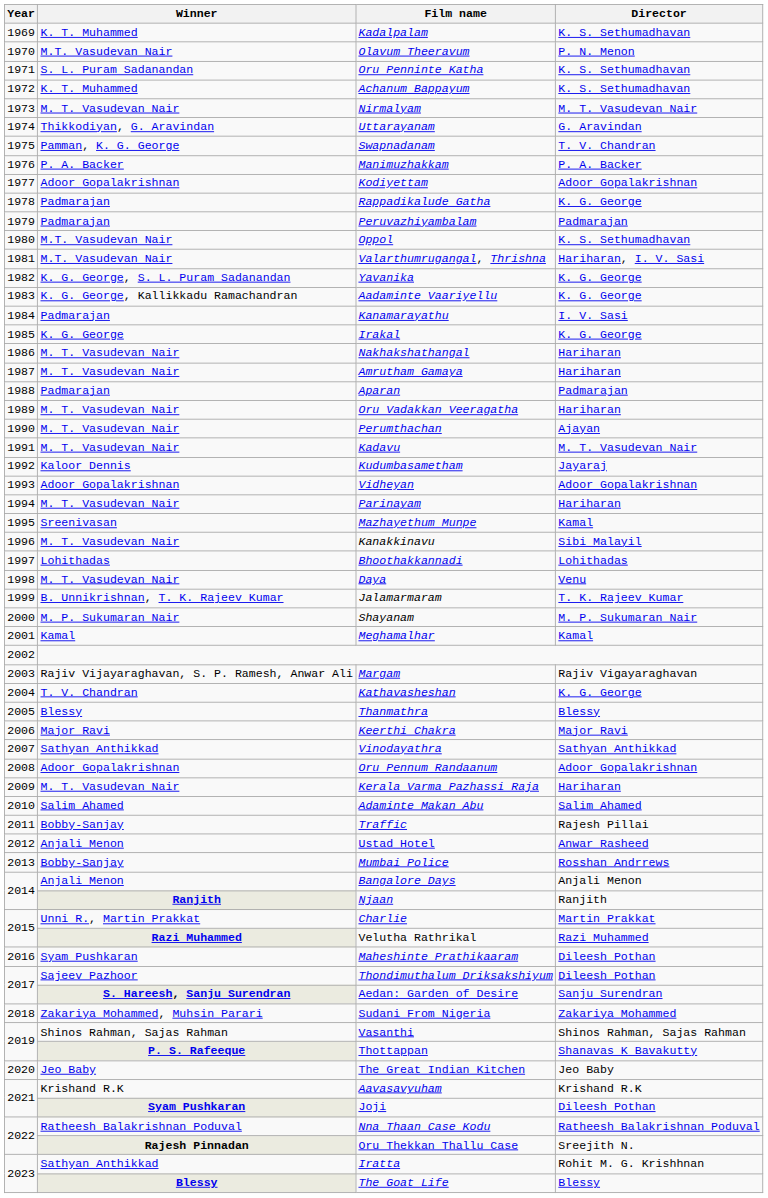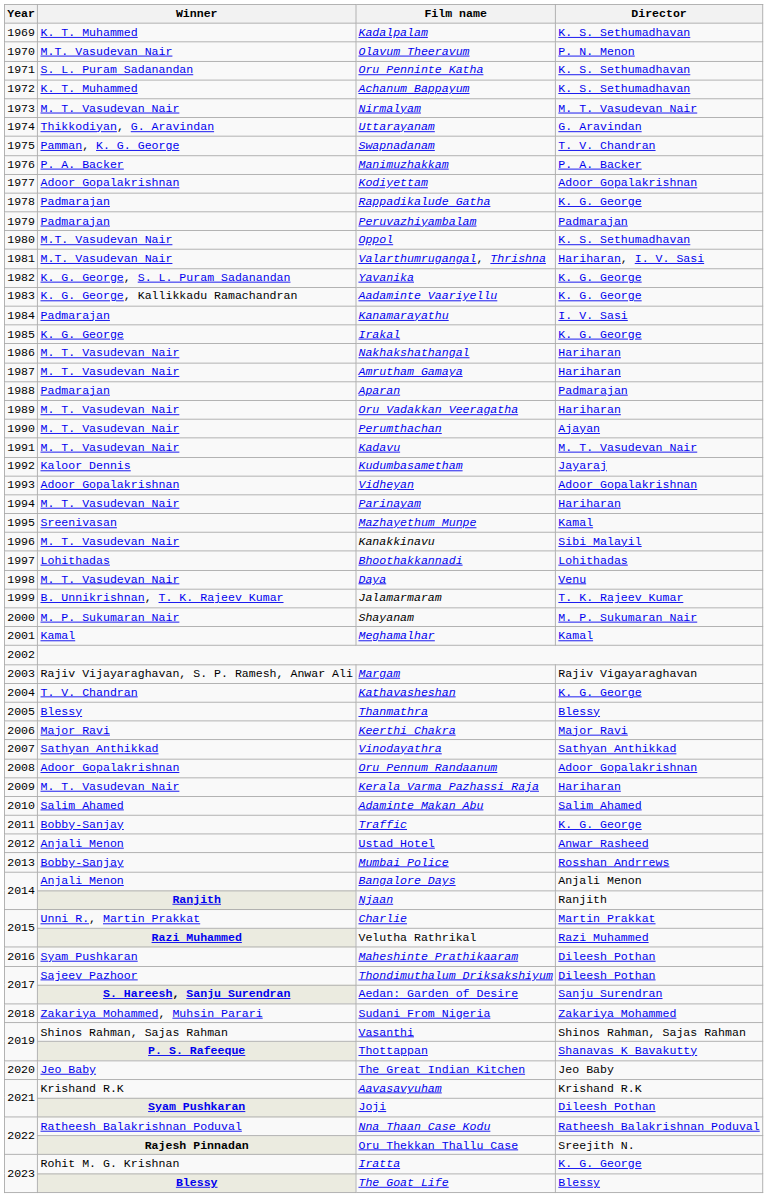 <table class="wikitable sortable">
 <tr>
 <th>Year</th>
 <th>Winner</th>
 <th>Film name</th>
 <th>Director</th>
 </tr>
 <tr>
 <td>1969</td>
 <td><a href='#'>K. T. Muhammed</a></td>
 <td><em><a href='#'>Kadalpalam</a></em></td>
 <td><a href='#'>K. S. Sethumadhavan</a></td>
 </tr>
 <tr>
 <td>1970</td>
 <td><a href='#'>M.T. Vasudevan Nair</a></td>
 <td><em><a href='#'>Olavum Theeravum</a></em></td>
 <td><a href='#'>P. N. Menon</a></td>
 </tr>
 <tr>
 <td>1971</td>
 <td><a href='#'>S. L. Puram Sadanandan</a></td>
 <td><em><a href='#'>Oru Penninte Katha</a></em></td>
 <td><a href='#'>K. S. Sethumadhavan</a></td>
 </tr>
 <tr>
 <td>1972</td>
 <td><a href='#'>K. T. Muhammed</a></td>
 <td><em><a href='#'>Achanum Bappayum</a></em></td>
 <td><a href='#'>K. S. Sethumadhavan</a></td>
 </tr>
 <tr>
 <td>1973</td>
 <td><a href='#'>M. T. Vasudevan Nair</a></td>
 <td><em><a href='#'>Nirmalyam</a></em></td>
 <td><a href='#'>M. T. Vasudevan Nair</a></td>
 </tr>
 <tr>
 <td>1974</td>
 <td><a href='#'>Thikkodiyan</a>, <a href='#'>G. Aravindan</a></td>
 <td><em><a href='#'>Uttarayanam</a></em></td>
 <td><a href='#'>G. Aravindan</a></td>
 </tr>
 <tr>
 <td>1975</td>
 <td><a href='#'>Pamman</a>, <a href='#'>K. G. George</a></td>
 <td><em><a href='#'>Swapnadanam</a></em></td>
 <td><a href='#'>T. V. Chandran</a></td>
 </tr>
 <tr>
 <td>1976</td>
 <td><a href='#'>P. A. Backer</a></td>
 <td><em><a href='#'>Manimuzhakkam</a></em></td>
 <td><a href='#'>P. A. Backer</a></td>
 </tr>
 <tr>
 <td>1977</td>
 <td><a href='#'>Adoor Gopalakrishnan</a></td>
 <td><em><a href='#'>Kodiyettam</a></em></td>
 <td><a href='#'>Adoor Gopalakrishnan</a></td>
 </tr>
 <tr>
 <td>1978</td>
 <td><a href='#'>Padmarajan</a></td>
 <td><em><a href='#'>Rappadikalude Gatha</a></em></td>
 <td><a href='#'>K. G. George</a></td>
 </tr>
 <tr>
 <td>1979</td>
 <td><a href='#'>Padmarajan</a></td>
 <td><em><a href='#'>Peruvazhiyambalam</a></em></td>
 <td><a href='#'>Padmarajan</a></td>
 </tr>
 <tr>
 <td>1980</td>
 <td><a href='#'>M.T. Vasudevan Nair</a></td>
 <td><em><a href='#'>Oppol</a></em></td>
 <td><a href='#'>K. S. Sethumadhavan</a></td>
 </tr>
 <tr>
 <td>1981</td>
 <td><a href='#'>M.T. Vasudevan Nair</a></td>
 <td><em><a href='#'>Valarthumrugangal</a></em>, <em><a href='#'>Thrishna</a></em></td>
 <td><a href='#'>Hariharan</a>, <a href='#'>I. V. Sasi</a></td>
 </tr>
 <tr>
 <td>1982</td>
 <td><a href='#'>K. G. George</a>, <a href='#'>S. L. Puram Sadanandan</a></td>
 <td><em><a href='#'>Yavanika</a></em></td>
 <td><a href='#'>K. G. George</a></td>
 </tr>
 <tr>
 <td>1983</td>
 <td><a href='#'>K. G. George</a>, Kallikkadu Ramachandran</td>
 <td><em><a href='#'>Aadaminte Vaariyellu</a></em></td>
 <td><a href='#'>K. G. George</a></td>
 </tr>
 <tr>
 <td>1984</td>
 <td><a href='#'>Padmarajan</a></td>
 <td><em><a href='#'>Kanamarayathu</a></em></td>
 <td><a href='#'>I. V. Sasi</a></td>
 </tr>
 <tr>
 <td>1985</td>
 <td><a href='#'>K. G. George</a></td>
 <td><em><a href='#'>Irakal</a></em></td>
 <td><a href='#'>K. G. George</a></td>
 </tr>
 <tr>
 <td>1986</td>
 <td><a href='#'>M. T. Vasudevan Nair</a></td>
 <td><em><a href='#'>Nakhakshathangal</a></em></td>
 <td><a href='#'>Hariharan</a></td>
 </tr>
 <tr>
 <td>1987</td>
 <td><a href='#'>M. T. Vasudevan Nair</a></td>
 <td><em><a href='#'>Amrutham Gamaya</a></em></td>
 <td><a href='#'>Hariharan</a></td>
 </tr>
 <tr>
 <td>1988</td>
 <td><a href='#'>Padmarajan</a></td>
 <td><em><a href='#'>Aparan</a></em></td>
 <td><a href='#'>Padmarajan</a></td>
 </tr>
 <tr>
 <td>1989</td>
 <td><a href='#'>M. T. Vasudevan Nair</a></td>
 <td><em><a href='#'>Oru Vadakkan Veeragatha</a></em></td>
 <td><a href='#'>Hariharan</a></td>
 </tr>
 <tr>
 <td>1990</td>
 <td><a href='#'>M. T. Vasudevan Nair</a></td>
 <td><em><a href='#'>Perumthachan</a></em></td>
 <td><a href='#'>Ajayan</a></td>
 </tr>
 <tr>
 <td>1991</td>
 <td><a href='#'>M. T. Vasudevan Nair</a></td>
 <td><em><a href='#'>Kadavu</a></em></td>
 <td><a href='#'>M. T. Vasudevan Nair</a></td>
 </tr>
 <tr>
 <td>1992</td>
 <td><a href='#'>Kaloor Dennis</a></td>
 <td><em><a href='#'>Kudumbasametham</a></em></td>
 <td><a href='#'>Jayaraj</a></td>
 </tr>
 <tr>
 <td>1993</td>
 <td><a href='#'>Adoor Gopalakrishnan</a></td>
 <td><em><a href='#'>Vidheyan</a></em></td>
 <td><a href='#'>Adoor Gopalakrishnan</a></td>
 </tr>
 <tr>
 <td>1994</td>
 <td><a href='#'>M. T. Vasudevan Nair</a></td>
 <td><em><a href='#'>Parinayam</a></em></td>
 <td><a href='#'>Hariharan</a></td>
 </tr>
 <tr>
 <td>1995</td>
 <td><a href='#'>Sreenivasan</a></td>
 <td><em><a href='#'>Mazhayethum Munpe</a></em></td>
 <td><a href='#'>Kamal</a></td>
 </tr>
 <tr>
 <td>1996</td>
 <td><a href='#'>M. T. Vasudevan Nair</a></td>
 <td><em>Kanakkinavu</em></td>
 <td><a href='#'>Sibi Malayil</a></td>
 </tr>
 <tr>
 <td>1997</td>
 <td><a href='#'>Lohithadas</a></td>
 <td><em><a href='#'>Bhoothakkannadi</a></em></td>
 <td><a href='#'>Lohithadas</a></td>
 </tr>
 <tr>
 <td>1998</td>
 <td><a href='#'>M. T. Vasudevan Nair</a></td>
 <td><em><a href='#'>Daya</a></em></td>
 <td><a href='#'>Venu</a></td>
 </tr>
 <tr>
 <td>1999</td>
 <td><a href='#'>B. Unnikrishnan</a>, <a href='#'>T. K. Rajeev Kumar</a></td>
 <td><em>Jalamarmaram</em></td>
 <td><a href='#'>T. K. Rajeev Kumar</a></td>
 </tr>
 <tr>
 <td>2000</td>
 <td><a href='#'>M. P. Sukumaran Nair</a></td>
 <td><em>Shayanam</em></td>
 <td><a href='#'>M. P. Sukumaran Nair</a></td>
 </tr>
 <tr>
 <td>2001</td>
 <td><a href='#'>Kamal</a></td>
 <td><em><a href='#'>Meghamalhar</a></em></td>
 <td><a href='#'>Kamal</a></td>
 </tr>
 <tr>
 <td>2002</td>
 <td colspan = "3"></td>
 </tr>
 <tr>
 <td>2003</td>
 <td>Rajiv Vijayaraghavan,  S. P. Ramesh, Anwar Ali</td>
 <td><em><a href='#'>Margam</a></em></td>
 <td>Rajiv Vigayaraghavan</td>
 </tr>
 <tr>
 <td>2004</td>
 <td><a href='#'>T. V. Chandran</a></td>
 <td><em><a href='#'>Kathavasheshan</a></em></td>
 <td><a href='#'>K. G. George</a></td>
 </tr>
 <tr>
 <td>2005</td>
 <td><a href='#'>Blessy</a></td>
 <td><em><a href='#'>Thanmathra</a></em></td>
 <td><a href='#'>Blessy</a></td>
 </tr>
 <tr>
 <td>2006</td>
 <td><a href='#'>Major Ravi</a></td>
 <td><em><a href='#'>Keerthi Chakra</a></em></td>
 <td><a href='#'>Major Ravi</a></td>
 </tr>
 <tr>
 <td>2007</td>
 <td><a href='#'>Sathyan Anthikkad</a></td>
 <td><em><a href='#'>Vinodayathra</a></em></td>
 <td><a href='#'>Sathyan Anthikkad</a></td>
 </tr>
 <tr>
 <td>2008</td>
 <td><a href='#'>Adoor Gopalakrishnan</a></td>
 <td><em><a href='#'>Oru Pennum Randaanum</a></em></td>
 <td><a href='#'>Adoor Gopalakrishnan</a></td>
 </tr>
 <tr>
 <td>2009</td>
 <td><a href='#'>M. T. Vasudevan Nair</a></td>
 <td><em><a href='#'>Kerala Varma Pazhassi Raja</a></em></td>
 <td><a href='#'>Hariharan</a></td>
 </tr>
 <tr>
 <td>2010</td>
 <td><a href='#'>Salim Ahamed</a></td>
 <td><em><a href='#'>Adaminte Makan Abu</a></em></td>
 <td><a href='#'>Salim Ahamed</a></td>
 </tr>
 <tr>
 <td>2011</td>
 <td><a href='#'>Bobby-Sanjay</a></td>
 <td><em><a href='#'>Traffic</a></em></td>
-<td>Rajesh Pillai</td>
+<td><a href='#'>K. G. George</a></td>
 </tr>
 <tr>
 <td>2012</td>
 <td><a href='#'>Anjali Menon</a></td>
 <td><a href='#'>Ustad Hotel</a></td>
 <td><a href='#'>Anwar Rasheed</a></td>
 </tr>
 <tr>
 <td>2013</td>
 <td><a href='#'>Bobby-Sanjay</a></td>
 <td><em><a href='#'>Mumbai Police</a></em></td>
 <td><a href='#'>Rosshan Andrrews</a></td>
 </tr>
 <tr>
 <td rowspan="2">2014</td>
 <td><a href='#'>Anjali Menon</a></td>
 <td><em><a href='#'>Bangalore Days</a></em></td>
 <td>Anjali Menon</td>
 </tr>
 <tr>
 <th scope="row" style="background-color:#EBEBE0"><a href='#'>Ranjith</a></th>
 <td><em><a href='#'>Njaan</a></em></td>
 <td>Ranjith</td>
 </tr>
 <tr>
 <td rowspan="2">2015</td>
 <td><a href='#'>Unni R.</a>, <a href='#'>Martin Prakkat</a></td>
 <td><em><a href='#'>Charlie</a></em></td>
 <td><a href='#'>Martin Prakkat</a></td>
 </tr>
 <tr>
 <th scope="row" style="background-color:#EBEBE0"><a href='#'>Razi Muhammed</a></th>
 <td>Velutha Rathrikal</td>
 <td><a href='#'>Razi Muhammed</a></td>
 </tr>
 <tr>
 <td>2016</td>
 <td><a href='#'>Syam Pushkaran</a></td>
 <td><em><a href='#'>Maheshinte Prathikaaram</a></em></td>
 <td><a href='#'>Dileesh Pothan</a></td>
 </tr>
 <tr>
 <td rowspan="2">2017</td>
 <td><a href='#'>Sajeev Pazhoor</a></td>
 <td><em><a href='#'>Thondimuthalum Driksakshiyum</a></em></td>
 <td><a href='#'>Dileesh Pothan</a></td>
 </tr>
 <tr>
 <th scope="row" style="background-color:#EBEBE0"><a href='#'>S. Hareesh</a>, <a href='#'>Sanju Surendran</a></th>
 <td><a href='#'>Aedan: Garden of Desire</a></td>
 <td><a href='#'>Sanju Surendran</a></td>
 </tr>
 <tr>
 <td>2018</td>
 <td><a href='#'>Zakariya Mohammed</a>, <a href='#'>Muhsin Parari</a></td>
 <td><a href='#'>Sudani From Nigeria</a></td>
 <td><a href='#'>Zakariya Mohammed</a></td>
 </tr>
 <tr>
 <td rowspan="2">2019</td>
 <td>Shinos Rahman, Sajas Rahman</td>
 <td><a href='#'>Vasanthi</a></td>
 <td>Shinos Rahman, Sajas Rahman</td>
 </tr>
 <tr>
 <th scope="row" style="background-color:#EBEBE0"><a href='#'>P. S. Rafeeque</a></th>
 <td><a href='#'>Thottappan</a></td>
 <td><a href='#'>Shanavas K Bavakutty</a></td>
 </tr>
 <tr>
 <td>2020</td>
 <td><a href='#'>Jeo Baby</a></td>
 <td><a href='#'>The Great Indian Kitchen</a></td>
 <td>Jeo Baby</td>
 </tr>
 <tr>
 <td rowspan="2">2021</td>
 <td>Krishand R.K</td>
 <td><em><a href='#'>Aavasavyuham</a></em></td>
 <td>Krishand R.K</td>
 </tr>
 <tr>
 <th scope="row" style="background-color:#EBEBE0"><a href='#'>Syam Pushkaran</a></th>
 <td><a href='#'>Joji</a></td>
 <td><a href='#'>Dileesh Pothan</a></td>
 </tr>
 <tr>
 <td rowspan="2">2022</td>
 <td><a href='#'>Ratheesh Balakrishnan Poduval</a></td>
 <td><em><a href='#'>Nna Thaan Case Kodu</a></em></td>
 <td><a href='#'>Ratheesh Balakrishnan Poduval</a></td>
 </tr>
 <tr>
 <th scope="row" style="background-color:#EBEBE0">Rajesh Pinnadan</th>
 <td><a href='#'>Oru Thekkan Thallu Case</a></td>
 <td>Sreejith N.</td>
 </tr>
 <tr>
 <td rowspan="2">2023</td>
-<td><a href='#'>Sathyan Anthikkad</a></td>
+<td>Rohit M. G. Krishnan</td>
 <td><em><a href='#'>Iratta</a></em></td>
-<td>Rohit M. G. Krishhnan</td>
+<td><a href='#'>K. G. George</a></td>
 </tr>
 <tr>
 <th scope="row" style="background-color:#EBEBE0"><a href='#'>Blessy</a></th>
 <td><em><a href='#'>The Goat Life</a></em></td>
 <td><a href='#'>Blessy</a></td>
 </tr>
 </table>
